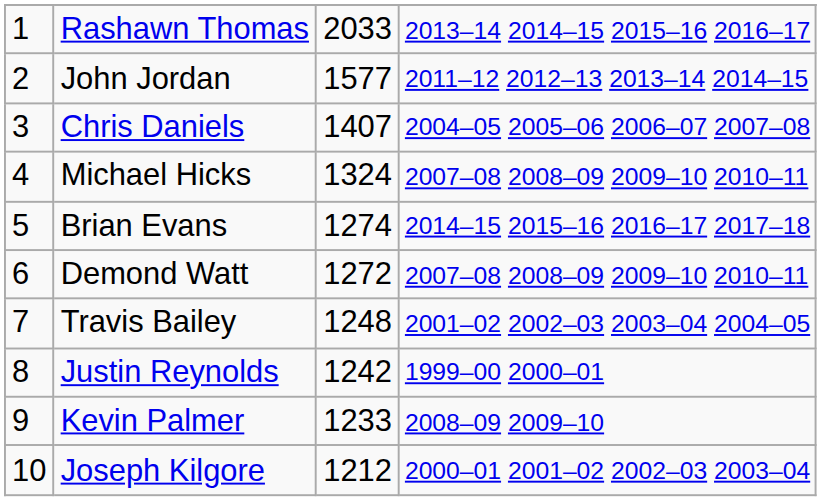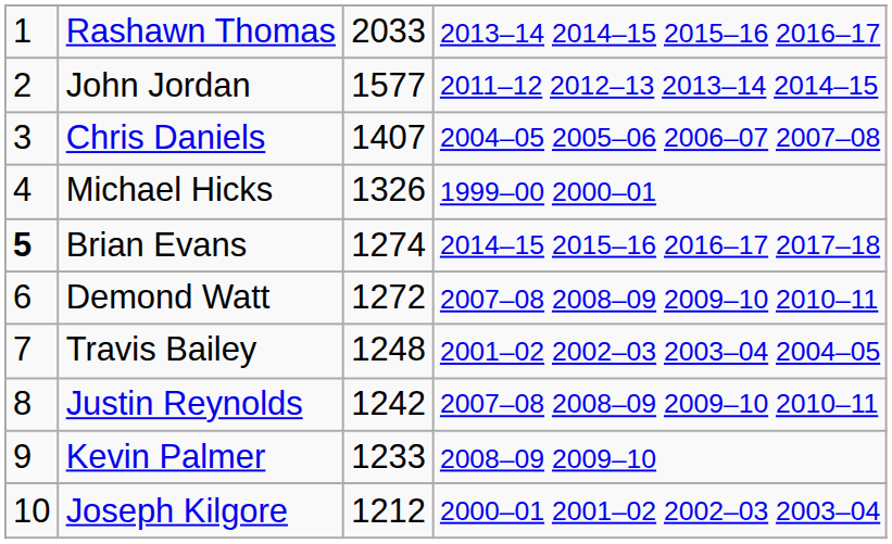 <table class="wikitable"92>
 <tr>
 </tr>
 <tr>
 <td>1</td>
 <td><a href='#'>Rashawn Thomas</a></td>
 <td>2033</td>
 <td style="font-size:80%;"><a href='#'>2013–14</a> <a href='#'>2014–15</a> <a href='#'>2015–16</a> <a href='#'>2016–17</a></td>
 </tr>
 <tr>
 <td>2</td>
 <td>John Jordan</td>
 <td>1577</td>
 <td style="font-size:80%;"><a href='#'>2011–12</a> <a href='#'>2012–13</a> <a href='#'>2013–14</a> <a href='#'>2014–15</a></td>
 </tr>
 <tr>
 <td>3</td>
 <td><a href='#'>Chris Daniels</a></td>
 <td>1407</td>
 <td style="font-size:80%;"><a href='#'>2004–05</a> <a href='#'>2005–06</a> <a href='#'>2006–07</a> <a href='#'>2007–08</a></td>
 </tr>
 <tr>
 <td>4</td>
 <td>Michael Hicks</td>
-<td>1324</td>
-<td style="font-size:80%;"><a href='#'>2007–08</a> <a href='#'>2008–09</a> <a href='#'>2009–10</a> <a href='#'>2010–11</a></td>
+<td>1326</td>
+<td style="font-size:80%;"><a href='#'>1999–00</a> <a href='#'>2000–01</a></td>
 </tr>
 <tr>
-<td>5</td>
+<td><strong>5</strong></td>
 <td>Brian Evans</td>
 <td>1274</td>
 <td style="font-size:80%;"><a href='#'>2014–15</a> <a href='#'>2015–16</a> <a href='#'>2016–17</a> <a href='#'>2017–18</a></td>
 </tr>
 <tr>
 <td>6</td>
 <td>Demond Watt</td>
 <td>1272</td>
 <td style="font-size:80%;"><a href='#'>2007–08</a> <a href='#'>2008–09</a> <a href='#'>2009–10</a> <a href='#'>2010–11</a></td>
 </tr>
 <tr>
 <td>7</td>
 <td>Travis Bailey</td>
 <td>1248</td>
 <td style="font-size:80%;"><a href='#'>2001–02</a> <a href='#'>2002–03</a> <a href='#'>2003–04</a> <a href='#'>2004–05</a></td>
 </tr>
 <tr>
 <td>8</td>
 <td><a href='#'>Justin Reynolds</a></td>
 <td>1242</td>
-<td style="font-size:80%;"><a href='#'>1999–00</a> <a href='#'>2000–01</a></td>
+<td style="font-size:80%;"><a href='#'>2007–08</a> <a href='#'>2008–09</a> <a href='#'>2009–10</a> <a href='#'>2010–11</a></td>
 </tr>
 <tr>
 <td>9</td>
 <td><a href='#'>Kevin Palmer</a></td>
 <td>1233</td>
 <td style="font-size:80%;"><a href='#'>2008–09</a> <a href='#'>2009–10</a></td>
 </tr>
 <tr>
 <td>10</td>
 <td><a href='#'>Joseph Kilgore</a></td>
 <td>1212</td>
 <td style="font-size:80%;"><a href='#'>2000–01</a> <a href='#'>2001–02</a> <a href='#'>2002–03</a> <a href='#'>2003–04</a></td>
 </tr>
 </table>
